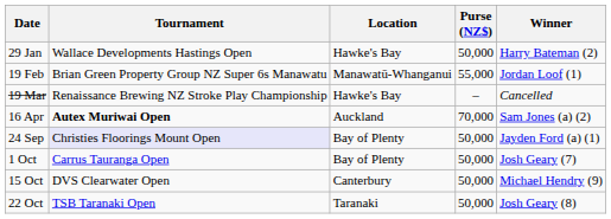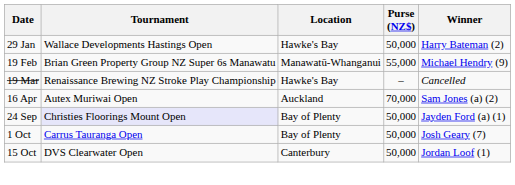 <table class="wikitable" style="font-size:95%">
 <tr>
 <th>Date</th>
 <th>Tournament</th>
 <th>Location</th>
 <th>Purse<br>(<a href='#'>NZ$</a>)</th>
 <th>Winner</th>
 </tr>
 <tr>
 <td>29 Jan</td>
 <td>Wallace Developments Hastings Open</td>
 <td>Hawke's Bay</td>
 <td align=right>50,000</td>
 <td> <a href='#'>Harry Bateman</a> (2)</td>
 </tr>
 <tr>
 <td>19 Feb</td>
 <td>Brian Green Property Group NZ Super 6s Manawatu</td>
 <td>Manawatū-Whanganui</td>
 <td align=right>55,000</td>
-<td> <a href='#'>Jordan Loof</a> (1)</td>
+<td> <a href='#'>Michael Hendry</a> (9)</td>
 </tr>
 <tr>
 <td><s>19 Mar</s></td>
 <td>Renaissance Brewing NZ Stroke Play Championship</td>
 <td>Hawke's Bay</td>
 <td align=center>–</td>
 <td><em>Cancelled</em></td>
 </tr>
 <tr>
 <td>16 Apr</td>
-<td><strong>Autex Muriwai Open</strong></td>
+<td>Autex Muriwai Open</td>
 <td>Auckland</td>
 <td align=right>70,000</td>
 <td> <a href='#'>Sam Jones</a> (a) (2)</td>
 </tr>
 <tr>
 <td>24 Sep</td>
 <td style="background: lavender;">Christies Floorings Mount Open</td>
 <td>Bay of Plenty</td>
 <td align=right>50,000</td>
 <td> <a href='#'>Jayden Ford</a> (a) (1)</td>
 </tr>
 <tr>
 <td>1 Oct</td>
 <td><a href='#'>Carrus Tauranga Open</a></td>
 <td>Bay of Plenty</td>
 <td align=right>50,000</td>
 <td> <a href='#'>Josh Geary</a> (7)</td>
 </tr>
 <tr>
 <td>15 Oct</td>
 <td>DVS Clearwater Open</td>
 <td>Canterbury</td>
 <td align=right>50,000</td>
-<td> <a href='#'>Michael Hendry</a> (9)</td>
-</tr>
-<tr>
-<td>22 Oct</td>
-<td><a href='#'>TSB Taranaki Open</a></td>
-<td>Taranaki</td>
-<td align=right>50,000</td>
-<td> <a href='#'>Josh Geary</a> (8)</td>
+<td> <a href='#'>Jordan Loof</a> (1)</td>
 </tr>
 </table>
